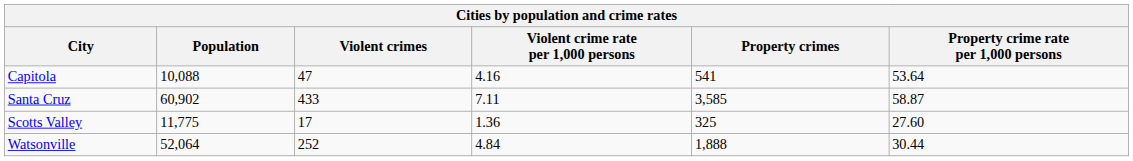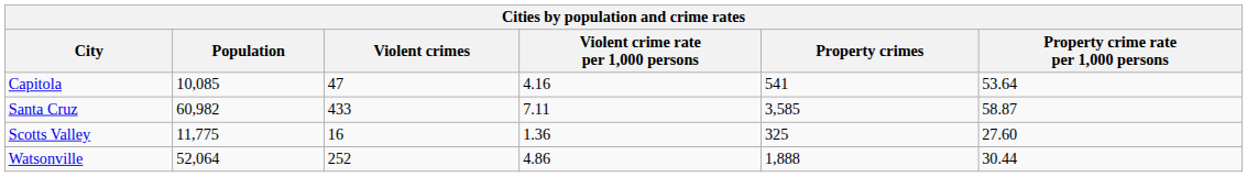 <table class="wikitable collapsible collapsed sortable" style="width: 100%;">
 <tr>
 <th colspan="9">Cities by population and crime rates</th>
 </tr>
 <tr>
 <th>City</th>
 <th data-sort-type="number">Population</th>
 <th data-sort-type="number">Violent crimes</th>
 <th data-sort-type="number">Violent crime rate<br>per 1,000 persons</th>
 <th data-sort-type="number">Property crimes</th>
 <th data-sort-type="number">Property crime rate<br>per 1,000 persons</th>
 </tr>
 <tr>
 <td><a href='#'>Capitola</a></td>
-<td>10,088</td>
+<td>10,085</td>
 <td>47</td>
 <td>4.16</td>
 <td>541</td>
 <td>53.64</td>
 </tr>
 <tr>
 <td><a href='#'>Santa Cruz</a></td>
-<td>60,902</td>
+<td>60,982</td>
 <td>433</td>
 <td>7.11</td>
 <td>3,585</td>
 <td>58.87</td>
 </tr>
 <tr>
 <td><a href='#'>Scotts Valley</a></td>
 <td>11,775</td>
-<td>17</td>
+<td>16</td>
 <td>1.36</td>
 <td>325</td>
 <td>27.60</td>
 </tr>
 <tr>
 <td><a href='#'>Watsonville</a></td>
 <td>52,064</td>
 <td>252</td>
-<td>4.84</td>
+<td>4.86</td>
 <td>1,888</td>
 <td>30.44</td>
 </tr>
 </table>
